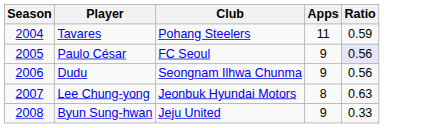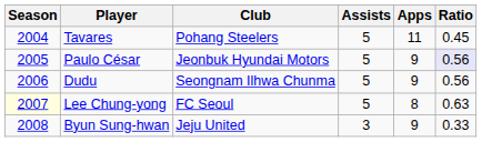 <table class="wikitable sortable">
 <tr>
 <th>Season</th>
 <th>Player</th>
 <th>Club</th>
+<th>Assists</th>
 <th>Apps</th>
 <th>Ratio</th>
 </tr>
 <tr>
 <td align="center"><a href='#'>2004</a></td>
 <td> <a href='#'>Tavares</a></td>
 <td><a href='#'>Pohang Steelers</a></td>
+<td align=center>5</td>
 <td align=center>11</td>
-<td align=center>0.59</td>
+<td align=center>0.45</td>
 </tr>
 <tr>
 <td align="center"><a href='#'>2005</a></td>
 <td> <a href='#'>Paulo César</a></td>
-<td><a href='#'>FC Seoul</a></td>
+<td><a href='#'>Jeonbuk Hyundai Motors</a></td>
+<td align=center>5</td>
 <td align=center>9</td>
 <td align=center style="background: lavender;">0.56</td>
 </tr>
 <tr>
 <td align="center"><a href='#'>2006</a></td>
 <td> <a href='#'>Dudu</a></td>
 <td><a href='#'>Seongnam Ilhwa Chunma</a></td>
+<td align=center>5</td>
 <td align=center>9</td>
 <td align=center>0.56</td>
 </tr>
 <tr>
-<td align="center"><a href='#'>2007</a></td>
+<td align="center" style="background: lightyellow;"><a href='#'>2007</a></td>
 <td> <a href='#'>Lee Chung-yong</a></td>
-<td><a href='#'>Jeonbuk Hyundai Motors</a></td>
+<td><a href='#'>FC Seoul</a></td>
+<td align=center>5</td>
 <td align=center>8</td>
 <td align=center>0.63</td>
 </tr>
 <tr>
 <td align="center"><a href='#'>2008</a></td>
 <td> <a href='#'>Byun Sung-hwan</a></td>
 <td><a href='#'>Jeju United</a></td>
+<td align=center>3</td>
 <td align=center>9</td>
 <td align=center>0.33</td>
 </tr>
 </table>
